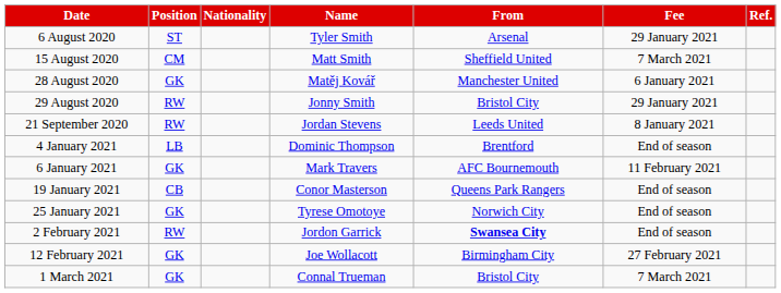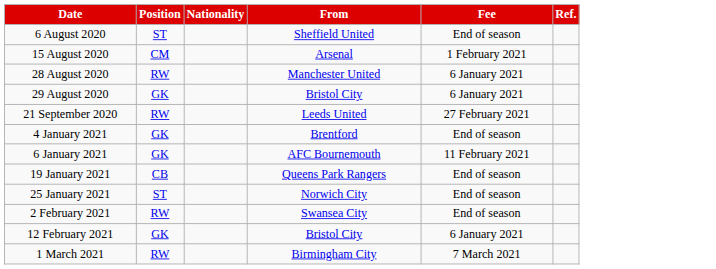 <table class="wikitable"  style="text-align:center; font-size:90%; ">
 <tr>
 <th style="background:#DD0000; color:#FFFFFF; width:150px;">Date</th>
 <th style="background:#DD0000; color:#FFFFFF; width:50px;">Position</th>
 <th style="background:#DD0000; color:#FFFFFF; width:50px;">Nationality</th>
-<th style="background:#DD0000; color:#FFFFFF; width:150px;">Name</th>
 <th style="background:#DD0000; color:#FFFFFF; width:200px;">From</th>
 <th style="background:#DD0000; color:#FFFFFF; width:150px;">Fee</th>
 <th style="background:#DD0000; color:#FFFFFF; width:25px;">Ref.</th>
 </tr>
 <tr>
 <td>6 August 2020</td>
 <td><a href='#'>ST</a></td>
 <td></td>
-<td><a href='#'>Tyler Smith</a></td>
-<td> <a href='#'>Arsenal</a></td>
-<td>29 January 2021</td>
+<td> <a href='#'>Sheffield United</a></td>
+<td>End of season</td>
 <td></td>
 </tr>
 <tr>
 <td>15 August 2020</td>
 <td><a href='#'>CM</a></td>
 <td></td>
-<td><a href='#'>Matt Smith</a></td>
-<td> <a href='#'>Sheffield United</a></td>
-<td>7 March 2021</td>
+<td> <a href='#'>Arsenal</a></td>
+<td>1 February 2021</td>
 <td></td>
 </tr>
 <tr>
 <td>28 August 2020</td>
-<td><a href='#'>GK</a></td>
+<td><a href='#'>RW</a></td>
 <td></td>
-<td><a href='#'>Matěj Kovář</a></td>
 <td> <a href='#'>Manchester United</a></td>
 <td>6 January 2021</td>
 <td></td>
 </tr>
 <tr>
 <td>29 August 2020</td>
-<td><a href='#'>RW</a></td>
+<td><a href='#'>GK</a></td>
 <td></td>
-<td><a href='#'>Jonny Smith</a></td>
 <td> <a href='#'>Bristol City</a></td>
-<td>29 January 2021</td>
+<td>6 January 2021</td>
 <td></td>
 </tr>
 <tr>
 <td>21 September 2020</td>
 <td><a href='#'>RW</a></td>
 <td></td>
-<td><a href='#'>Jordan Stevens</a></td>
 <td> <a href='#'>Leeds United</a></td>
-<td>8 January 2021</td>
+<td>27 February 2021</td>
 <td></td>
 </tr>
 <tr>
 <td>4 January 2021</td>
-<td><a href='#'>LB</a></td>
+<td><a href='#'>GK</a></td>
 <td></td>
-<td><a href='#'>Dominic Thompson</a></td>
 <td> <a href='#'>Brentford</a></td>
 <td>End of season</td>
 <td></td>
 </tr>
 <tr>
 <td>6 January 2021</td>
 <td><a href='#'>GK</a></td>
 <td></td>
-<td><a href='#'>Mark Travers</a></td>
 <td> <a href='#'>AFC Bournemouth</a></td>
 <td>11 February 2021</td>
 <td></td>
 </tr>
 <tr>
 <td>19 January 2021</td>
 <td><a href='#'>CB</a></td>
 <td></td>
-<td><a href='#'>Conor Masterson</a></td>
 <td> <a href='#'>Queens Park Rangers</a></td>
 <td>End of season</td>
 <td></td>
 </tr>
 <tr>
 <td>25 January 2021</td>
-<td><a href='#'>GK</a></td>
+<td><a href='#'>ST</a></td>
 <td></td>
-<td><a href='#'>Tyrese Omotoye</a></td>
 <td> <a href='#'>Norwich City</a></td>
 <td>End of season</td>
 <td></td>
 </tr>
 <tr>
 <td>2 February 2021</td>
 <td><a href='#'>RW</a></td>
 <td></td>
-<td><a href='#'>Jordon Garrick</a></td>
-<td><strong> <a href='#'>Swansea City</a></strong></td>
+<td> <a href='#'>Swansea City</a></td>
 <td>End of season</td>
 <td></td>
 </tr>
 <tr>
 <td>12 February 2021</td>
 <td><a href='#'>GK</a></td>
 <td></td>
-<td><a href='#'>Joe Wollacott</a></td>
-<td> <a href='#'>Birmingham City</a></td>
-<td>27 February 2021</td>
+<td> <a href='#'>Bristol City</a></td>
+<td>6 January 2021</td>
 <td></td>
 </tr>
 <tr>
 <td>1 March 2021</td>
-<td><a href='#'>GK</a></td>
+<td><a href='#'>RW</a></td>
 <td></td>
-<td><a href='#'>Connal Trueman</a></td>
-<td> <a href='#'>Bristol City</a></td>
+<td> <a href='#'>Birmingham City</a></td>
 <td>7 March 2021</td>
 <td></td>
 </tr>
 </table>
